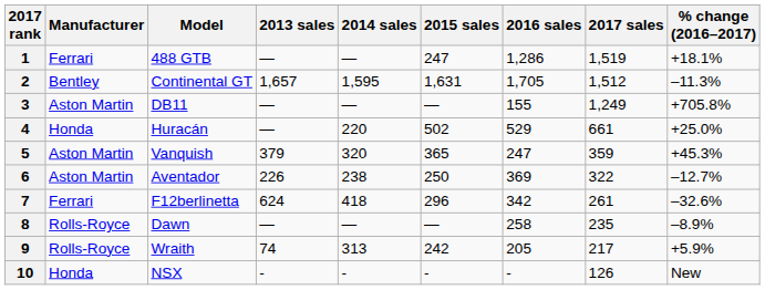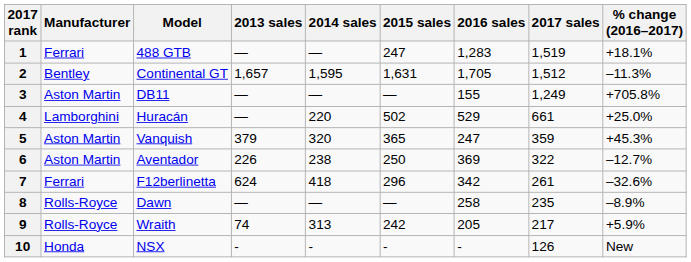 <table class="wikitable sortable mw-collapsible">
 <tr>
 <th>2017<br>rank</th>
 <th>Manufacturer</th>
 <th>Model</th>
 <th>2013 sales</th>
 <th>2014 sales</th>
 <th>2015 sales</th>
 <th>2016 sales</th>
 <th>2017 sales</th>
 <th>% change<br>(2016–2017)</th>
 </tr>
 <tr>
 <th>1</th>
 <td><a href='#'>Ferrari</a></td>
 <td><a href='#'>488 GTB</a></td>
 <td>—</td>
 <td>—</td>
 <td>247</td>
-<td>1,286</td>
+<td>1,283</td>
 <td>1,519</td>
 <td> +18.1%</td>
 </tr>
 <tr>
 <th>2</th>
 <td><a href='#'>Bentley</a></td>
 <td><a href='#'>Continental GT</a></td>
 <td>1,657</td>
 <td>1,595</td>
 <td>1,631</td>
 <td>1,705</td>
 <td>1,512</td>
 <td> –11.3%</td>
 </tr>
 <tr>
 <th>3</th>
 <td><a href='#'>Aston Martin</a></td>
 <td><a href='#'>DB11</a></td>
 <td>—</td>
 <td>—</td>
 <td>—</td>
 <td>155</td>
 <td>1,249</td>
 <td> +705.8%</td>
 </tr>
 <tr>
 <th>4</th>
-<td><a href='#'>Honda</a></td>
+<td><a href='#'>Lamborghini</a></td>
 <td><a href='#'>Huracán</a></td>
 <td>—</td>
 <td>220</td>
 <td>502</td>
 <td>529</td>
 <td>661</td>
 <td> +25.0%</td>
 </tr>
 <tr>
 <th>5</th>
 <td><a href='#'>Aston Martin</a></td>
 <td><a href='#'>Vanquish</a></td>
 <td>379</td>
 <td>320</td>
 <td>365</td>
 <td>247</td>
 <td>359</td>
 <td> +45.3%</td>
 </tr>
 <tr>
 <th>6</th>
 <td><a href='#'>Aston Martin</a></td>
 <td><a href='#'>Aventador</a></td>
 <td>226</td>
 <td>238</td>
 <td>250</td>
 <td>369</td>
 <td>322</td>
 <td> –12.7%</td>
 </tr>
 <tr>
 <th>7</th>
 <td><a href='#'>Ferrari</a></td>
 <td><a href='#'>F12berlinetta</a></td>
 <td>624</td>
 <td>418</td>
 <td>296</td>
 <td>342</td>
 <td>261</td>
 <td> –32.6%</td>
 </tr>
 <tr>
 <th>8</th>
 <td><a href='#'>Rolls-Royce</a></td>
 <td><a href='#'>Dawn</a></td>
 <td>—</td>
 <td>—</td>
 <td>—</td>
 <td>258</td>
 <td>235</td>
 <td> –8.9%</td>
 </tr>
 <tr>
 <th>9</th>
 <td><a href='#'>Rolls-Royce</a></td>
 <td><a href='#'>Wraith</a></td>
 <td>74</td>
 <td>313</td>
 <td>242</td>
 <td>205</td>
 <td>217</td>
 <td> +5.9%</td>
 </tr>
 <tr>
 <th>10</th>
 <td><a href='#'>Honda</a></td>
 <td><a href='#'>NSX</a></td>
 <td>-</td>
 <td>-</td>
 <td>-</td>
 <td>-</td>
 <td>126</td>
 <td>New</td>
 </tr>
 </table>
